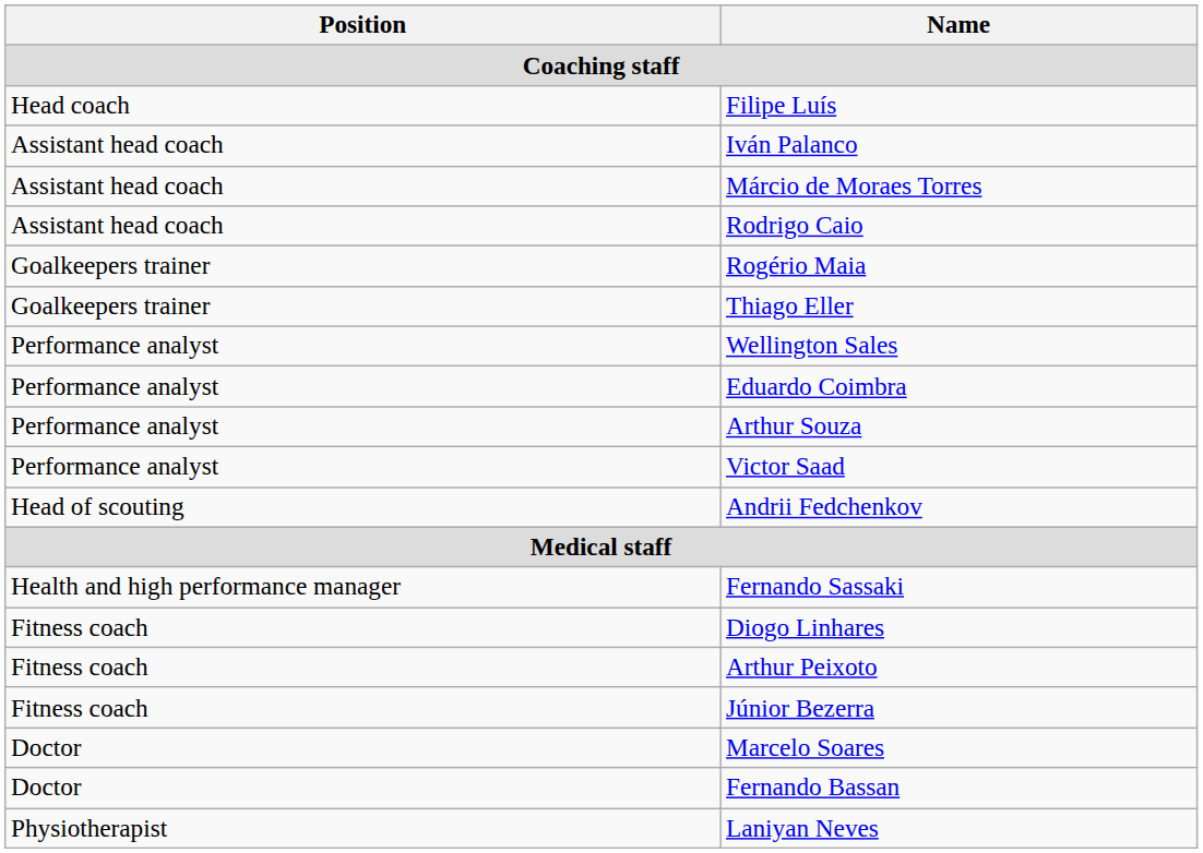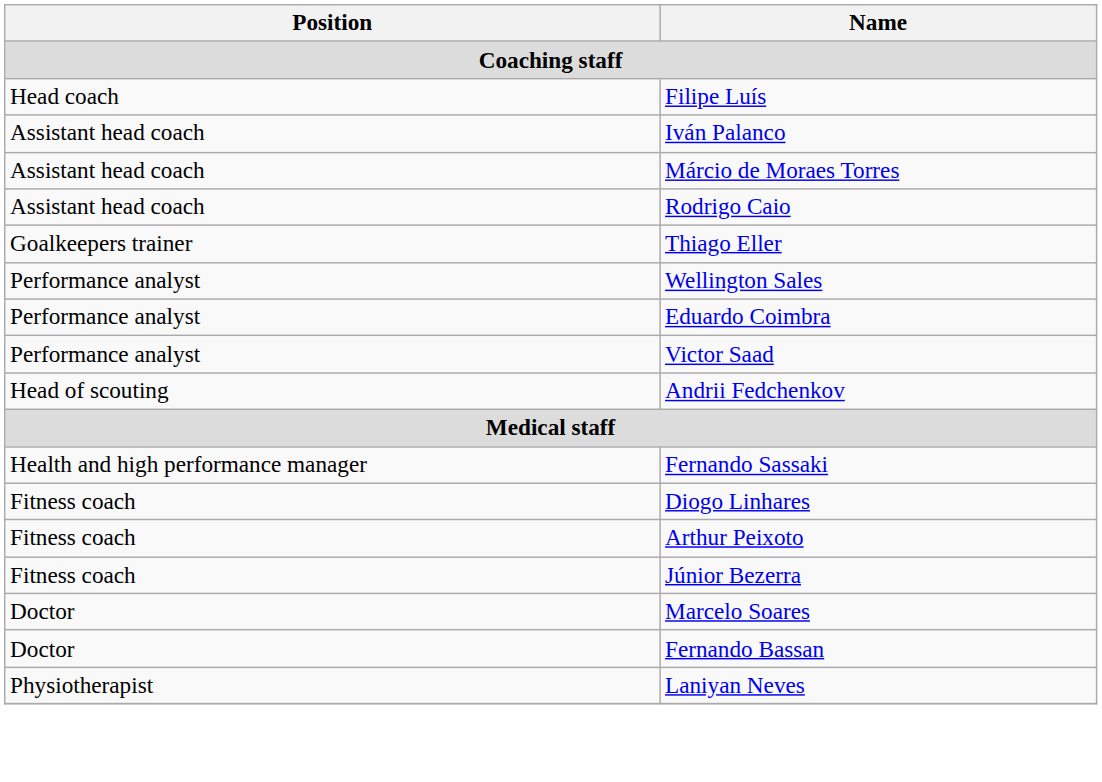 <table style="width:38%;" class="wikitable">
 <tr>
 <th>Position</th>
 <th>Name</th>
 </tr>
 <tr>
 <th colspan="2" style="background:#dcdcdc; text-align:center">Coaching staff</th>
 </tr>
 <tr>
 <td>Head coach</td>
 <td> <a href='#'>Filipe Luís</a></td>
 </tr>
 <tr>
 <td>Assistant head coach</td>
 <td> <a href='#'>Iván Palanco</a></td>
 </tr>
 <tr>
 <td>Assistant head coach</td>
 <td> <a href='#'>Márcio de Moraes Torres</a></td>
 </tr>
 <tr>
 <td>Assistant head coach</td>
 <td> <a href='#'>Rodrigo Caio</a></td>
 </tr>
 <tr>
 <td>Goalkeepers trainer</td>
-<td> <a href='#'>Rogério Maia</a></td>
-</tr>
-<tr>
-<td>Goalkeepers trainer</td>
 <td> <a href='#'>Thiago Eller</a></td>
 </tr>
 <tr>
 <td>Performance analyst</td>
 <td> <a href='#'>Wellington Sales</a></td>
 </tr>
 <tr>
 <td>Performance analyst</td>
 <td> <a href='#'>Eduardo Coimbra</a></td>
-</tr>
-<tr>
-<td>Performance analyst</td>
-<td> <a href='#'>Arthur Souza</a></td>
 </tr>
 <tr>
 <td>Performance analyst</td>
 <td> <a href='#'>Victor Saad</a></td>
 </tr>
 <tr>
 <td>Head of scouting</td>
 <td> <a href='#'>Andrii Fedchenkov</a></td>
 </tr>
 <tr>
 <th colspan="2" style="background:#dcdcdc; text-align:center">Medical staff</th>
 </tr>
 <tr>
 <td>Health and high performance manager</td>
 <td> <a href='#'>Fernando Sassaki</a></td>
 </tr>
 <tr>
 <td>Fitness coach</td>
 <td> <a href='#'>Diogo Linhares</a></td>
 </tr>
 <tr>
 <td>Fitness coach</td>
 <td> <a href='#'>Arthur Peixoto</a></td>
 </tr>
 <tr>
 <td>Fitness coach</td>
 <td> <a href='#'>Júnior Bezerra</a></td>
 </tr>
 <tr>
 <td>Doctor</td>
 <td> <a href='#'>Marcelo Soares</a></td>
 </tr>
 <tr>
 <td>Doctor</td>
 <td> <a href='#'>Fernando Bassan</a></td>
 </tr>
 <tr>
 <td>Physiotherapist</td>
 <td> <a href='#'>Laniyan Neves</a></td>
 </tr>
 <tr>
 </tr>
 </table>
